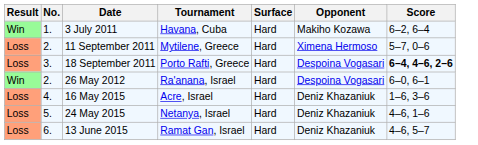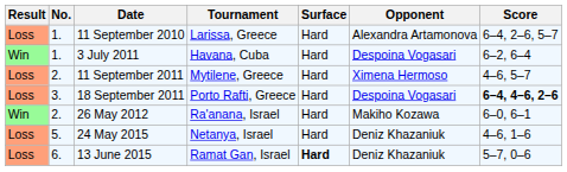 <table class="sortable wikitable" style=font-size:97%>
 <tr>
 <th>Result</th>
 <th>No.</th>
 <th>Date</th>
 <th>Tournament</th>
 <th>Surface</th>
 <th>Opponent</th>
 <th>Score</th>
 </tr>
 <tr style="background:#f0f8ff;">
+<td style="background:#ffa07a;">Loss</td>
+<td>1.</td>
+<td>11 September 2010</td>
+<td><a href='#'>Larissa</a>, Greece</td>
+<td>Hard</td>
+<td> Alexandra Artamonova</td>
+<td>6–4, 2–6, 5–7</td>
+</tr>
+<tr style="background:#f0f8ff;">
 <td style="background:#98fb98;">Win</td>
 <td>1.</td>
 <td>3 July 2011</td>
 <td><a href='#'>Havana</a>, Cuba</td>
 <td>Hard</td>
-<td> Makiho Kozawa</td>
+<td> <a href='#'>Despoina Vogasari</a></td>
 <td>6–2, 6–4</td>
 </tr>
 <tr style="background:#f0f8ff;">
 <td style="background:#ffa07a;">Loss</td>
 <td>2.</td>
 <td>11 September 2011</td>
 <td><a href='#'>Mytilene</a>, Greece</td>
 <td>Hard</td>
 <td> <a href='#'>Ximena Hermoso</a></td>
-<td>5–7, 0–6</td>
+<td>4–6, 5–7</td>
 </tr>
 <tr style="background:#f0f8ff;">
 <td style="background:#ffa07a;">Loss</td>
 <td>3.</td>
 <td>18 September 2011</td>
 <td><a href='#'>Porto Rafti</a>, Greece</td>
 <td>Hard</td>
 <td> <a href='#'>Despoina Vogasari</a></td>
 <td><strong>6–4, 4–6, 2–6</strong></td>
 </tr>
 <tr style="background:#f0f8ff;">
 <td style="background:#98fb98;">Win</td>
 <td>2.</td>
 <td>26 May 2012</td>
 <td><a href='#'>Ra'anana</a>, Israel</td>
 <td>Hard</td>
-<td> <a href='#'>Despoina Vogasari</a></td>
+<td> Makiho Kozawa</td>
 <td>6–0, 6–1</td>
-</tr>
-<tr style="background:#f0f8ff;">
-<td style="background:#ffa07a;">Loss</td>
-<td>4.</td>
-<td>16 May 2015</td>
-<td><a href='#'>Acre</a>, Israel</td>
-<td>Hard</td>
-<td> Deniz Khazaniuk</td>
-<td>1–6, 3–6</td>
 </tr>
 <tr style="background:#f0f8ff;">
 <td style="background:#ffa07a;">Loss</td>
 <td>5.</td>
 <td>24 May 2015</td>
 <td><a href='#'>Netanya</a>, Israel</td>
 <td>Hard</td>
 <td> Deniz Khazaniuk</td>
 <td>4–6, 1–6</td>
 </tr>
 <tr style="background:#f0f8ff;">
 <td style="background:#ffa07a;">Loss</td>
 <td>6.</td>
 <td>13 June 2015</td>
 <td><a href='#'>Ramat Gan</a>, Israel</td>
-<td>Hard</td>
+<td><strong>Hard</strong></td>
 <td> Deniz Khazaniuk</td>
-<td>4–6, 5–7</td>
+<td>5–7, 0–6</td>
 </tr>
 </table>
